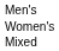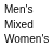 <table>
 <tr>
 <td>Men's <br></td>
+<td></td>
+<td></td>
+<td></td>
+</tr>
+<tr>
+<td>Mixed <br></td>
 <td></td>
 <td></td>
 <td></td>
 </tr>
 <tr>
 <td>Women's <br></td>
 <td></td>
 <td></td>
 <td></td>
 </tr>
-<tr>
-<td>Mixed <br></td>
-<td></td>
-<td></td>
-<td></td>
-</tr>
 </table>
